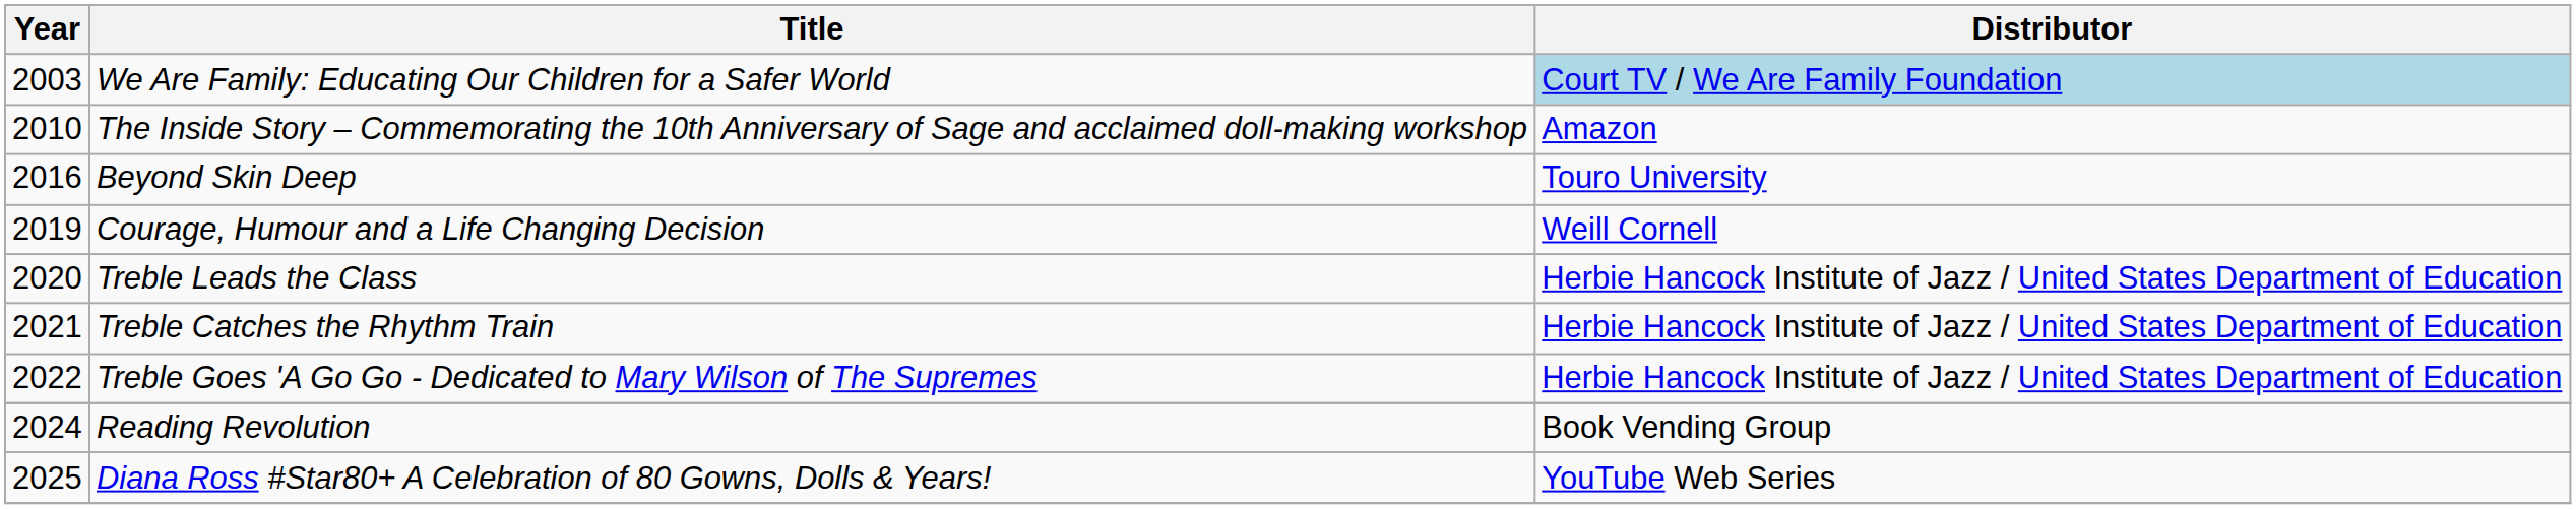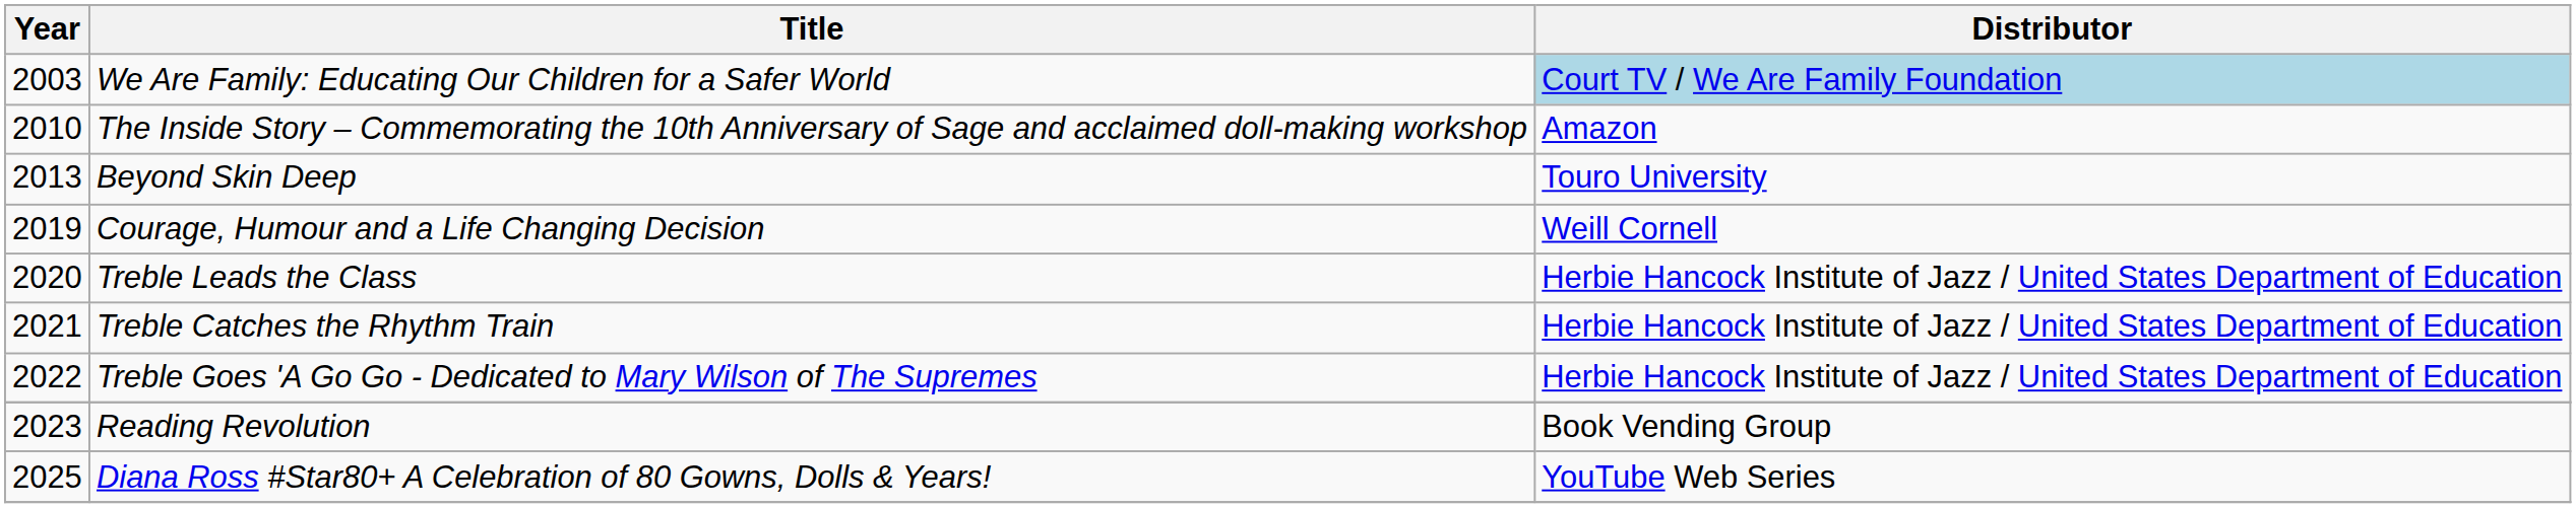 <table class="wikitable">
 <tr>
 <th>Year</th>
 <th>Title</th>
 <th>Distributor</th>
 </tr>
 <tr>
 <td>2003</td>
 <td><em>We Are Family: Educating Our Children for a Safer World</em></td>
 <td style="background: lightblue;"><a href='#'>Court TV</a> / <a href='#'>We Are Family Foundation</a></td>
 </tr>
 <tr>
 <td>2010</td>
 <td><em>The Inside Story – Commemorating the 10th Anniversary of Sage and acclaimed doll-making workshop</em></td>
 <td><a href='#'>Amazon</a></td>
 </tr>
 <tr>
-<td>2016</td>
+<td>2013</td>
 <td><em>Beyond Skin Deep</em></td>
 <td><a href='#'>Touro University</a></td>
 </tr>
 <tr>
 <td>2019</td>
 <td><em>Courage, Humour and a Life Changing Decision</em></td>
 <td><a href='#'>Weill Cornell</a></td>
 </tr>
 <tr>
 <td>2020</td>
 <td><em>Treble Leads the Class</em></td>
 <td><a href='#'>Herbie Hancock</a> Institute of Jazz / <a href='#'>United States Department of Education</a></td>
 </tr>
 <tr>
 <td>2021</td>
 <td><em>Treble Catches the Rhythm Train</em></td>
 <td><a href='#'>Herbie Hancock</a> Institute of Jazz / <a href='#'>United States Department of Education</a></td>
 </tr>
 <tr>
 <td>2022</td>
 <td><em>Treble Goes 'A Go Go -  Dedicated to <a href='#'>Mary Wilson</a> of <a href='#'>The Supremes</a></em></td>
 <td><a href='#'>Herbie Hancock</a> Institute of Jazz / <a href='#'>United States Department of Education</a></td>
 </tr>
 <tr>
 </tr>
 <tr>
-<td>2024</td>
+<td>2023</td>
 <td><em>Reading Revolution</em></td>
 <td>Book Vending Group</td>
 </tr>
 <tr>
 <td>2025</td>
 <td><em><a href='#'>Diana Ross</a> #Star80+  A Celebration of 80 Gowns, Dolls & Years!</em></td>
 <td><a href='#'>YouTube</a> Web Series</td>
 </tr>
 <tr>
 </tr>
 </table>
